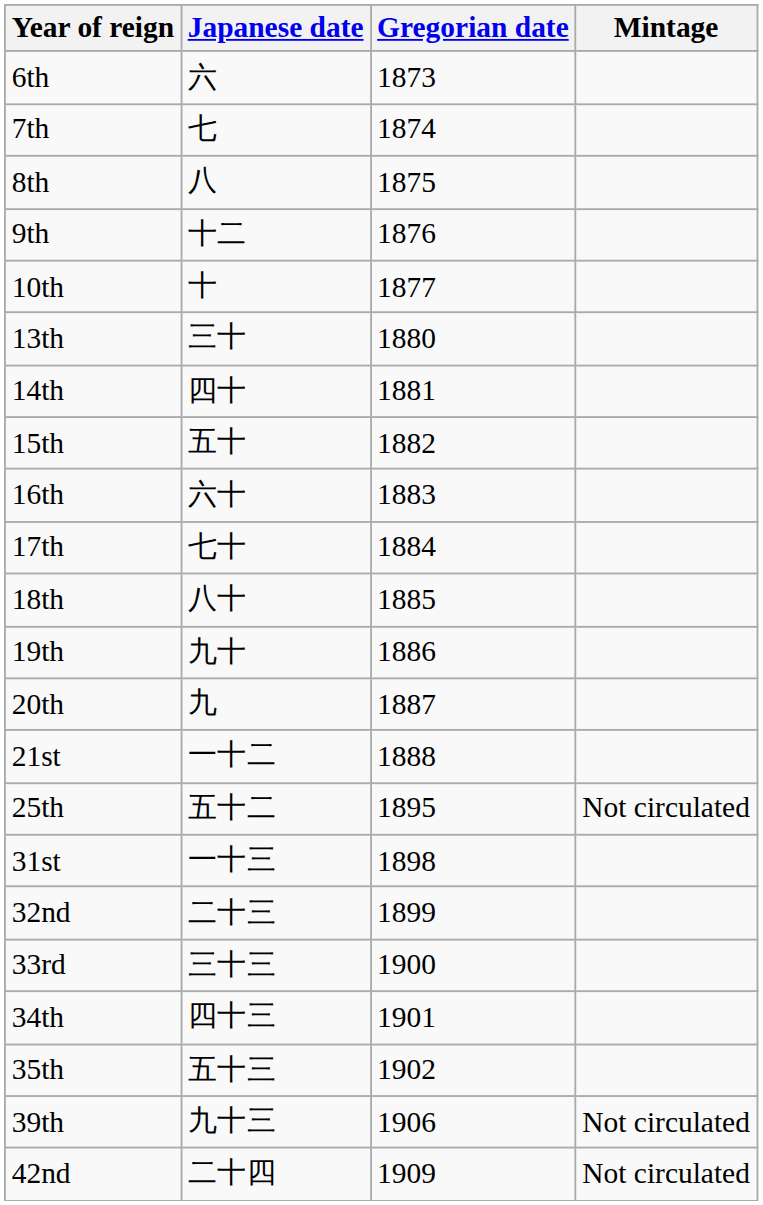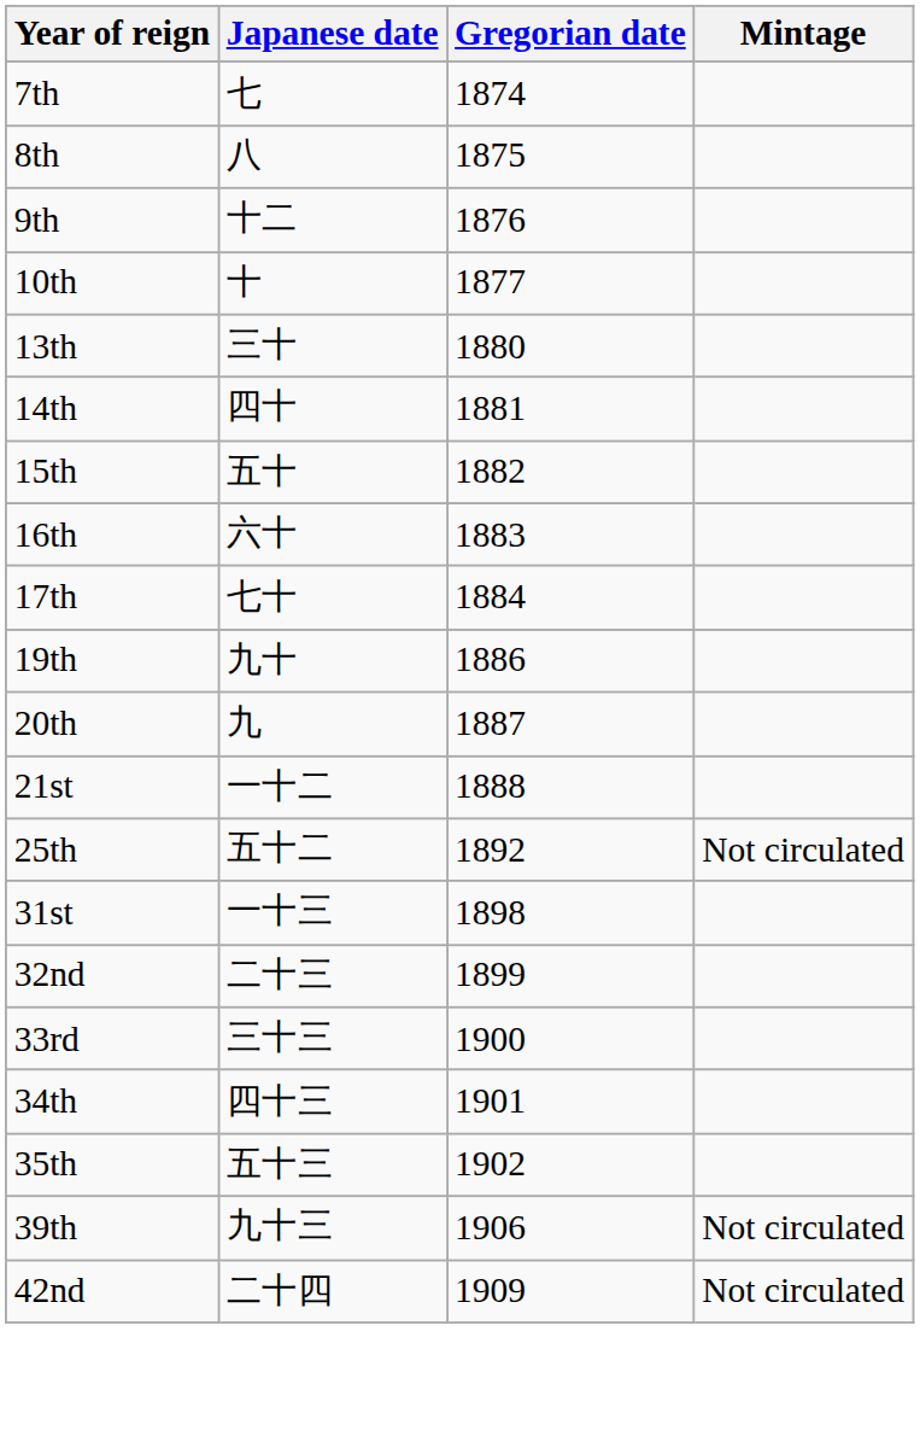 <table class="wikitable sortable">
 <tr>
 <th>Year of reign</th>
 <th class="unsortable"><a href='#'>Japanese date</a></th>
 <th><a href='#'>Gregorian date</a></th>
 <th>Mintage</th>
-</tr>
-<tr>
-<td>6th</td>
-<td>六</td>
-<td>1873</td>
-<td></td>
 </tr>
 <tr>
 <td>7th</td>
 <td>七</td>
 <td>1874</td>
 <td></td>
 </tr>
 <tr>
 <td>8th</td>
 <td>八</td>
 <td>1875</td>
 <td></td>
 </tr>
 <tr>
 <td>9th</td>
 <td>十二</td>
 <td>1876</td>
 <td></td>
 </tr>
 <tr>
 <td>10th</td>
 <td>十</td>
 <td>1877</td>
 <td></td>
 </tr>
 <tr>
 <td>13th</td>
 <td>三十</td>
 <td>1880</td>
 <td></td>
 </tr>
 <tr>
 <td>14th</td>
 <td>四十</td>
 <td>1881</td>
 <td></td>
 </tr>
 <tr>
 <td>15th</td>
 <td>五十</td>
 <td>1882</td>
 <td></td>
 </tr>
 <tr>
 <td>16th</td>
 <td>六十</td>
 <td>1883</td>
 <td></td>
 </tr>
 <tr>
 <td>17th</td>
 <td>七十</td>
 <td>1884</td>
 <td></td>
 </tr>
 <tr>
-<td>18th</td>
-<td>八十</td>
-<td>1885</td>
-<td></td>
-</tr>
-<tr>
 <td>19th</td>
 <td>九十</td>
 <td>1886</td>
 <td></td>
 </tr>
 <tr>
 <td>20th</td>
 <td>九</td>
 <td>1887</td>
 <td></td>
 </tr>
 <tr>
 <td>21st</td>
 <td>一十二</td>
 <td>1888</td>
 <td></td>
 </tr>
 <tr>
 <td>25th</td>
 <td>五十二 </td>
-<td>1895</td>
+<td>1892</td>
 <td>Not circulated</td>
 </tr>
 <tr>
 <td>31st</td>
 <td>一十三</td>
 <td>1898</td>
 <td></td>
 </tr>
 <tr>
 <td>32nd</td>
 <td>二十三</td>
 <td>1899</td>
 <td></td>
 </tr>
 <tr>
 <td>33rd</td>
 <td>三十三</td>
 <td>1900</td>
 <td></td>
 </tr>
 <tr>
 <td>34th</td>
 <td>四十三</td>
 <td>1901</td>
 <td></td>
 </tr>
 <tr>
 <td>35th</td>
 <td>五十三</td>
 <td>1902</td>
 <td></td>
 </tr>
 <tr>
 <td>39th</td>
 <td>九十三</td>
 <td>1906</td>
 <td>Not circulated</td>
 </tr>
 <tr>
 <td>42nd</td>
 <td>二十四</td>
 <td>1909</td>
 <td>Not circulated</td>
 </tr>
 </table>
